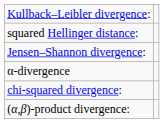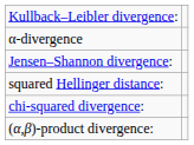 <table class="wikitable">
 <tr>
 <td><a href='#'>Kullback–Leibler divergence</a>:</td>
 <td></td>
 </tr>
 <tr>
-<td>squared <a href='#'>Hellinger distance</a>:</td>
+<td>α-divergence</td>
 <td></td>
 </tr>
 <tr>
 <td><a href='#'>Jensen–Shannon divergence</a>:</td>
 <td></td>
 </tr>
 <tr>
-<td>α-divergence</td>
+<td>squared <a href='#'>Hellinger distance</a>:</td>
 <td></td>
 </tr>
 <tr>
 <td><a href='#'>chi-squared divergence</a>:</td>
 <td></td>
 </tr>
 <tr>
 <td>(<em>α</em>,<em>β</em>)-product divergence:</td>
 <td></td>
 </tr>
 </table>
